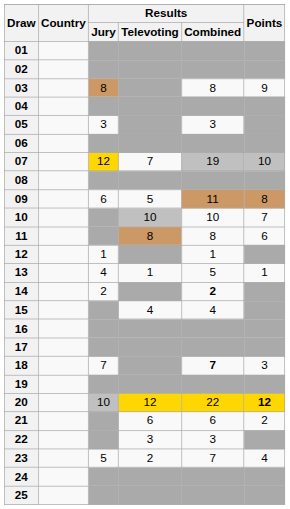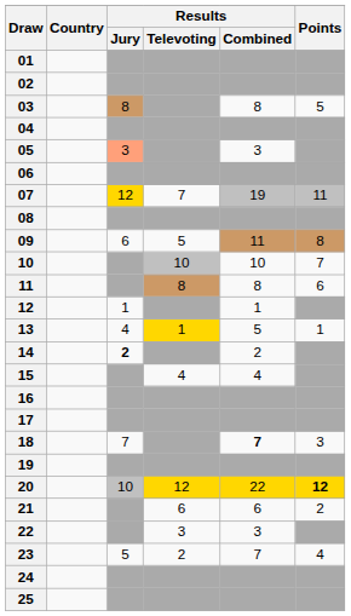 <table class="sortable wikitable collapsible plainrowheaders" style="text-align:center;">
 <tr>
 </tr>
 <tr>
 <th scope="col" rowspan="2">Draw</th>
 <th scope="col" rowspan="2">Country</th>
 <th scope="col" colspan="3">Results</th>
 <th scope="col" rowspan="2">Points</th>
 </tr>
 <tr>
 <th scope="col">Jury</th>
 <th scope="col">Televoting</th>
 <th scope="col">Combined</th>
 </tr>
 <tr>
 <th scope="row" style="text-align:center;">01</th>
 <td style="text-align:left;"></td>
 <td style="background:#AAAAAA;"></td>
 <td style="background:#AAAAAA;"></td>
 <td style="background:#AAAAAA;"></td>
 <td style="background:#AAAAAA;"></td>
 </tr>
 <tr class="sortbottom">
 <th scope="row" style="text-align:center;">02</th>
 <td style="text-align:left;"></td>
 <td style="background:#AAAAAA;"></td>
 <td style="background:#AAAAAA;"></td>
 <td style="background:#AAAAAA;"></td>
 <td style="background:#AAAAAA;"></td>
 </tr>
 <tr>
 <th scope="row" style="text-align:center;">03</th>
 <td style="text-align:left;"></td>
 <td style="background:#CC9966;">8</td>
 <td style="background:#AAAAAA;"></td>
 <td>8</td>
-<td>9</td>
+<td>5</td>
 </tr>
 <tr>
 <th scope="row" style="text-align:center;">04</th>
 <td style="text-align:left;"></td>
 <td style="background:#AAAAAA;"></td>
 <td style="background:#AAAAAA;"></td>
 <td style="background:#AAAAAA;"></td>
 <td style="background:#AAAAAA;"></td>
 </tr>
 <tr>
 <th scope="row" style="text-align:center;">05</th>
 <td style="text-align:left;"></td>
-<td>3</td>
+<td style="background: lightsalmon;">3</td>
 <td style="background:#AAAAAA;"></td>
 <td>3</td>
 <td style="background:#AAAAAA;"></td>
 </tr>
 <tr>
 <th scope="row" style="text-align:center;">06</th>
 <td style="text-align:left;"></td>
 <td style="background:#AAAAAA;"></td>
 <td style="background:#AAAAAA;"></td>
 <td style="background:#AAAAAA;"></td>
 <td style="background:#AAAAAA;"></td>
 </tr>
 <tr>
 <th scope="row" style="text-align:center;">07</th>
 <td style="text-align:left;"></td>
 <td style="background:gold;">12</td>
 <td>7</td>
 <td style="background:silver;">19</td>
-<td style="background:silver;">10</td>
+<td style="background:silver;">11</td>
 </tr>
 <tr>
 <th scope="row" style="text-align:center;">08</th>
 <td style="text-align:left;"></td>
 <td style="background:#AAAAAA;"></td>
 <td style="background:#AAAAAA;"></td>
 <td style="background:#AAAAAA;"></td>
 <td style="background:#AAAAAA;"></td>
 </tr>
 <tr>
 <th scope="row" style="text-align:center;">09</th>
 <td style="text-align:left;"></td>
 <td>6</td>
 <td>5</td>
 <td style="background:#CC9966;">11</td>
 <td style="background:#CC9966;">8</td>
 </tr>
 <tr>
 <th scope="row" style="text-align:center;">10</th>
 <td style="text-align:left;"></td>
 <td style="background:#AAAAAA;"></td>
 <td style="background:silver;">10</td>
 <td>10</td>
 <td>7</td>
 </tr>
 <tr>
 <th scope="row" style="text-align:center;">11</th>
 <td style="text-align:left;"></td>
 <td style="background:#AAAAAA;"></td>
 <td style="background:#CC9966;">8</td>
 <td>8</td>
 <td>6</td>
 </tr>
 <tr>
 <th scope="row" style="text-align:center;">12</th>
 <td style="text-align:left;"></td>
 <td>1</td>
 <td style="background:#AAAAAA;"></td>
 <td>1</td>
 <td style="background:#AAAAAA;"></td>
 </tr>
 <tr>
 <th scope="row" style="text-align:center;">13</th>
 <td style="text-align:left;"></td>
 <td>4</td>
-<td>1</td>
+<td style="background: gold;">1</td>
 <td>5</td>
 <td>1</td>
 </tr>
 <tr>
 <th scope="row" style="text-align:center;">14</th>
 <td style="text-align:left;"></td>
+<td><strong>2</strong></td>
+<td style="background:#AAAAAA;"></td>
 <td>2</td>
-<td style="background:#AAAAAA;"></td>
-<td><strong>2</strong></td>
 <td style="background:#AAAAAA;"></td>
 </tr>
 <tr>
 <th scope="row" style="text-align:center;">15</th>
 <td style="text-align:left;"></td>
 <td style="background:#AAAAAA;"></td>
 <td>4</td>
 <td>4</td>
 <td style="background:#AAAAAA;"></td>
 </tr>
 <tr>
 <th scope="row" style="text-align:center;">16</th>
 <td style="text-align:left;"></td>
 <td style="background:#AAAAAA;"></td>
 <td style="background:#AAAAAA;"></td>
 <td style="background:#AAAAAA;"></td>
 <td style="background:#AAAAAA;"></td>
 </tr>
 <tr>
 <th scope="row" style="text-align:center;">17</th>
 <td style="text-align:left;"></td>
 <td style="background:#AAAAAA;"></td>
 <td style="background:#AAAAAA;"></td>
 <td style="background:#AAAAAA;"></td>
 <td style="background:#AAAAAA;"></td>
 </tr>
 <tr>
 <th scope="row" style="text-align:center;">18</th>
 <td style="text-align:left;"></td>
 <td>7</td>
 <td style="background:#AAAAAA;"></td>
 <td><strong>7</strong></td>
 <td>3</td>
 </tr>
 <tr>
 <th scope="row" style="text-align:center;">19</th>
 <td style="text-align:left;"></td>
 <td style="background:#AAAAAA;"></td>
 <td style="background:#AAAAAA;"></td>
 <td style="background:#AAAAAA;"></td>
 <td style="background:#AAAAAA;"></td>
 </tr>
 <tr>
 <th scope="row" style="text-align:center;">20</th>
 <td style="text-align:left;"></td>
 <td style="background:silver;">10</td>
 <td style="background:gold;">12</td>
 <td style="background:gold;">22</td>
 <td style="background:gold;"><strong>12</strong></td>
 </tr>
 <tr>
 <th scope="row" style="text-align:center;">21</th>
 <td style="text-align:left;"></td>
 <td style="background:#AAAAAA;"></td>
 <td>6</td>
 <td>6</td>
 <td>2</td>
 </tr>
 <tr>
 <th scope="row" style="text-align:center;">22</th>
 <td style="text-align:left;"></td>
 <td style="background:#AAAAAA;"></td>
 <td>3</td>
 <td>3</td>
 <td style="background:#AAAAAA;"></td>
 </tr>
 <tr>
 <th scope="row" style="text-align:center;">23</th>
 <td style="text-align:left;"></td>
 <td>5</td>
 <td>2</td>
 <td>7</td>
 <td>4</td>
 </tr>
 <tr>
 <th scope="row" style="text-align:center;">24</th>
 <td style="text-align:left;"></td>
 <td style="background:#AAAAAA;"></td>
 <td style="background:#AAAAAA;"></td>
 <td style="background:#AAAAAA;"></td>
 <td style="background:#AAAAAA;"></td>
 </tr>
 <tr>
 <th scope="row" style="text-align:center;">25</th>
 <td style="text-align:left;"></td>
 <td style="background:#AAAAAA;"></td>
 <td style="background:#AAAAAA;"></td>
 <td style="background:#AAAAAA;"></td>
 <td style="background:#AAAAAA;"></td>
 </tr>
 </table>
